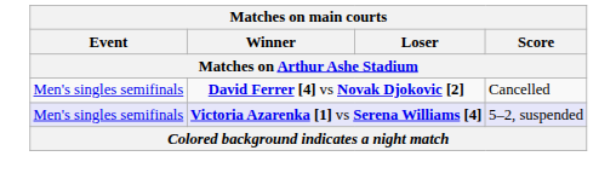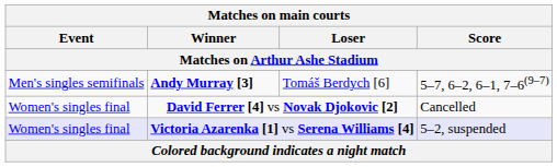 <table class="wikitable collapsible uncollapsed" style=margin:auto>
 <tr>
 <th colspan=4><strong>Matches on main courts</strong></th>
 </tr>
 <tr>
 <th>Event</th>
 <th>Winner</th>
 <th>Loser</th>
 <th>Score</th>
 </tr>
 <tr>
 <th colspan=4><strong>Matches on <a href='#'>Arthur Ashe Stadium</a></strong></th>
 </tr>
 <tr>
 <td><a href='#'>Men's singles semifinals</a></td>
+<td><strong> <a href='#'>Andy Murray</a> [3]</strong></td>
+<td> <a href='#'>Tomáš Berdych</a> [6]</td>
+<td>5–7, 6–2, 6–1, 7–6<sup>(9–7)</sup></td>
+</tr>
+<tr>
+<td><a href='#'>Women's singles final</a></td>
 <td align="center" colspan="2"> <strong><a href='#'>David Ferrer</a> [4]</strong> vs  <strong><a href='#'>Novak Djokovic</a> [2]</strong></td>
 <td>Cancelled</td>
 </tr>
 <tr bgcolor="lavender">
-<td><a href='#'>Men's singles semifinals</a></td>
+<td><a href='#'>Women's singles final</a></td>
 <td align="center" colspan="2"> <strong><a href='#'>Victoria Azarenka</a> [1]</strong> vs  <strong><a href='#'>Serena Williams</a> [4]</strong></td>
 <td>5–2, suspended</td>
 </tr>
 <tr>
 <th colspan=4><em>Colored background indicates a night match</em></th>
 </tr>
 </table>
